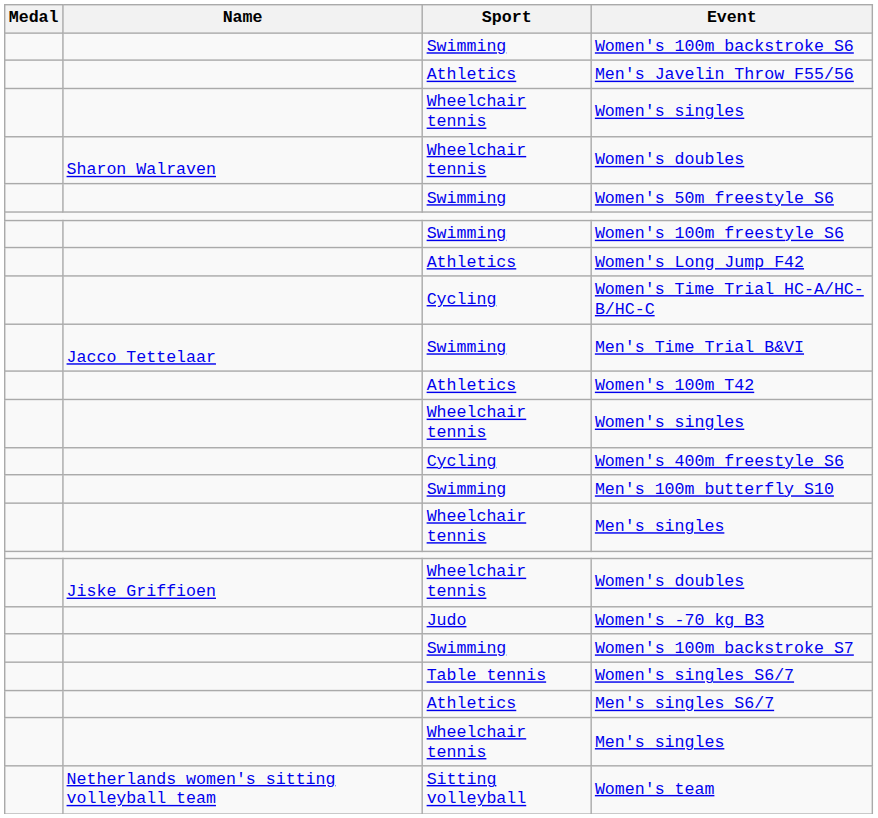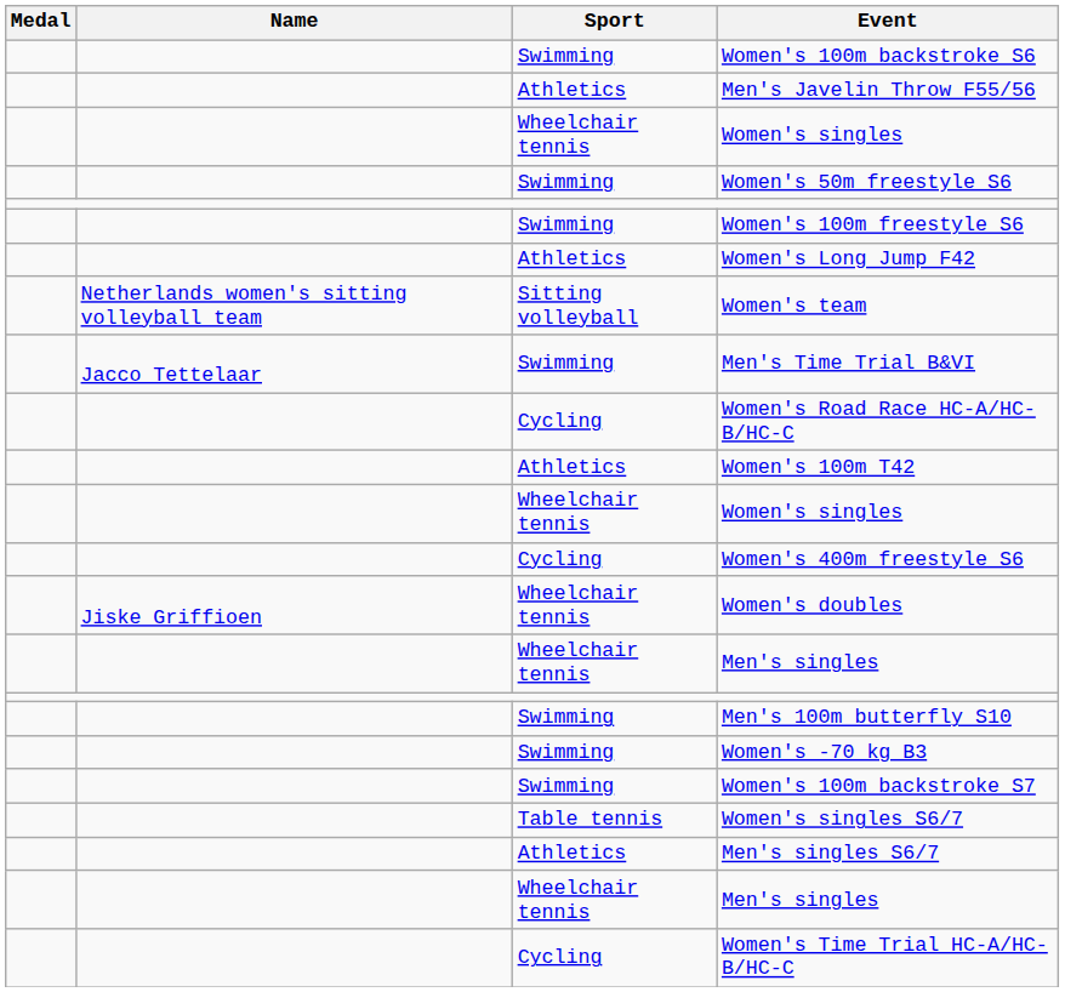 <table class="wikitable sortable" style="font-size: 90%;">
 <tr>
 <th>Medal</th>
 <th>Name</th>
 <th>Sport</th>
 <th>Event</th>
 </tr>
 <tr>
 <td></td>
 <td></td>
 <td><a href='#'>Swimming</a></td>
 <td><a href='#'>Women's 100m backstroke S6</a></td>
 </tr>
 <tr>
 <td></td>
 <td></td>
 <td><a href='#'>Athletics</a></td>
 <td><a href='#'>Men's Javelin Throw F55/56</a></td>
 </tr>
 <tr>
 <td></td>
 <td></td>
 <td><a href='#'>Wheelchair tennis</a></td>
 <td><a href='#'>Women's singles</a></td>
 </tr>
 <tr>
 <td></td>
-<td><br><a href='#'>Sharon Walraven</a></td>
-<td><a href='#'>Wheelchair tennis</a></td>
-<td><a href='#'>Women's doubles</a></td>
-</tr>
-<tr>
-<td></td>
 <td></td>
 <td><a href='#'>Swimming</a></td>
 <td><a href='#'>Women's 50m freestyle S6</a></td>
 </tr>
 <tr>
 <td colspan=4></td>
 </tr>
 <tr>
 <td></td>
 <td></td>
 <td><a href='#'>Swimming</a></td>
 <td><a href='#'>Women's 100m freestyle S6</a></td>
 </tr>
 <tr>
 <td></td>
 <td></td>
 <td><a href='#'>Athletics</a></td>
 <td><a href='#'>Women's Long Jump F42</a></td>
 </tr>
 <tr>
 <td></td>
-<td></td>
-<td><a href='#'>Cycling</a></td>
-<td><a href='#'>Women's Time Trial HC-A/HC-B/HC-C</a></td>
+<td><a href='#'>Netherlands women's sitting volleyball team</a><br></td>
+<td><a href='#'>Sitting volleyball</a></td>
+<td><a href='#'>Women's team</a></td>
 </tr>
 <tr>
 <td></td>
 <td><br><a href='#'>Jacco Tettelaar</a></td>
 <td><a href='#'>Swimming</a></td>
 <td><a href='#'>Men's Time Trial B&VI</a></td>
+</tr>
+<tr>
+<td></td>
+<td></td>
+<td><a href='#'>Cycling</a></td>
+<td><a href='#'>Women's Road Race HC-A/HC-B/HC-C</a></td>
 </tr>
 <tr>
 <td></td>
 <td></td>
 <td><a href='#'>Athletics</a></td>
 <td><a href='#'>Women's 100m T42</a></td>
 </tr>
 <tr>
 <td></td>
 <td></td>
 <td><a href='#'>Wheelchair tennis</a></td>
 <td><a href='#'>Women's singles</a></td>
 </tr>
 <tr>
 <td></td>
 <td></td>
 <td><a href='#'>Cycling</a></td>
 <td><a href='#'>Women's 400m freestyle S6</a></td>
 </tr>
 <tr>
 <td></td>
-<td></td>
-<td><a href='#'>Swimming</a></td>
-<td><a href='#'>Men's 100m butterfly S10</a></td>
+<td><br><a href='#'>Jiske Griffioen</a></td>
+<td><a href='#'>Wheelchair tennis</a></td>
+<td><a href='#'>Women's doubles</a></td>
 </tr>
 <tr>
 <td></td>
 <td></td>
 <td><a href='#'>Wheelchair tennis</a></td>
 <td><a href='#'>Men's singles</a></td>
 </tr>
 <tr>
 <td colspan=4></td>
 </tr>
 <tr>
 <td></td>
-<td><br><a href='#'>Jiske Griffioen</a></td>
-<td><a href='#'>Wheelchair tennis</a></td>
-<td><a href='#'>Women's doubles</a></td>
+<td></td>
+<td><a href='#'>Swimming</a></td>
+<td><a href='#'>Men's 100m butterfly S10</a></td>
 </tr>
 <tr>
 <td></td>
 <td></td>
-<td><a href='#'>Judo</a></td>
+<td><a href='#'>Swimming</a></td>
 <td><a href='#'>Women's -70 kg B3</a></td>
 </tr>
 <tr>
 <td></td>
 <td></td>
 <td><a href='#'>Swimming</a></td>
 <td><a href='#'>Women's 100m backstroke S7</a></td>
 </tr>
 <tr>
 <td></td>
 <td></td>
 <td><a href='#'>Table tennis</a></td>
 <td><a href='#'>Women's singles S6/7</a></td>
 </tr>
 <tr>
 <td></td>
 <td></td>
 <td><a href='#'>Athletics</a></td>
 <td><a href='#'>Men's singles S6/7</a></td>
 </tr>
 <tr>
 <td></td>
 <td></td>
 <td><a href='#'>Wheelchair tennis</a></td>
 <td><a href='#'>Men's singles</a></td>
 </tr>
 <tr>
 <td></td>
-<td><a href='#'>Netherlands women's sitting volleyball team</a><br></td>
-<td><a href='#'>Sitting volleyball</a></td>
-<td><a href='#'>Women's team</a></td>
+<td></td>
+<td><a href='#'>Cycling</a></td>
+<td><a href='#'>Women's Time Trial HC-A/HC-B/HC-C</a></td>
 </tr>
 </table>
